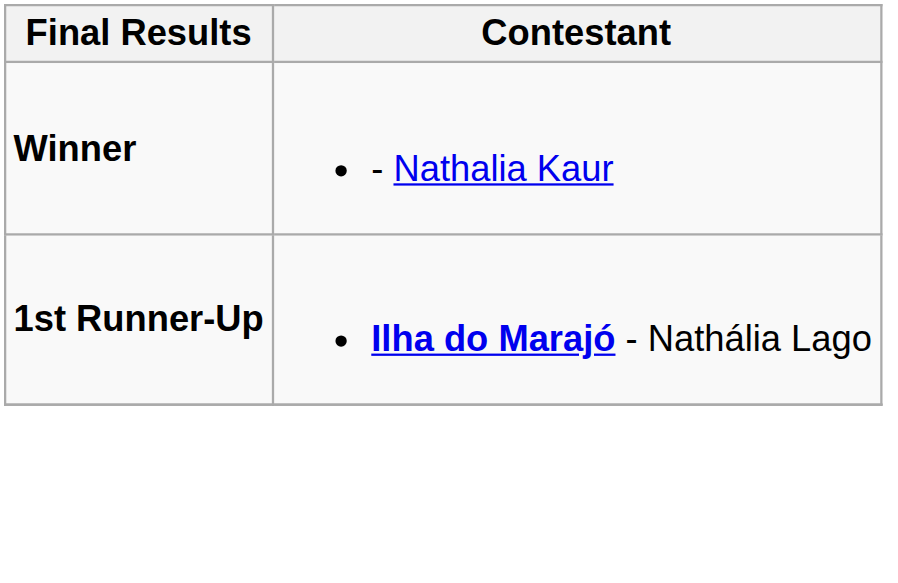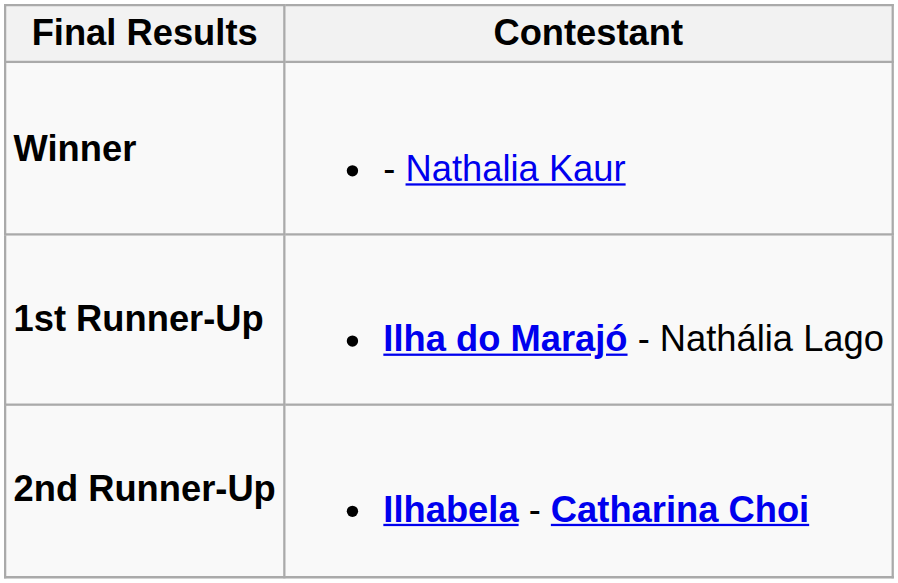 <table class="wikitable">
 <tr>
 <th>Final Results</th>
 <th>Contestant</th>
 </tr>
 <tr>
 <td><strong>Winner</strong></td>
 <td><br><ul><li><strong></strong> - <a href='#'>Nathalia Kaur</a></li></ul></td>
 </tr>
 <tr>
 <td><strong>1st Runner-Up</strong></td>
 <td><br><ul><li><strong> <a href='#'>Ilha do Marajó</a></strong> - Nathália Lago</li></ul></td>
 </tr>
 <tr>
+<td><strong>2nd Runner-Up</strong></td>
+<td><br><ul><li><strong> <a href='#'>Ilhabela</a></strong> - <strong><a href='#'>Catharina Choi</a></strong></li></ul></td>
+</tr>
+<tr>
 </tr>
 </table>
